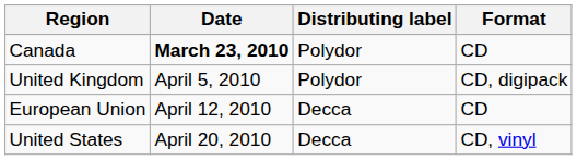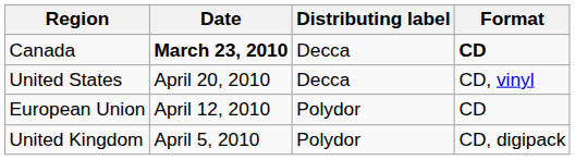 <table class="wikitable">
 <tr>
 <th>Region</th>
 <th>Date</th>
 <th>Distributing label</th>
 <th>Format</th>
 </tr>
 <tr>
 <td>Canada</td>
 <td><strong>March 23, 2010</strong></td>
+<td>Decca</td>
+<td><strong>CD</strong></td>
+</tr>
+<tr>
+<td>United States</td>
+<td>April 20, 2010</td>
+<td>Decca</td>
+<td>CD, <a href='#'>vinyl</a></td>
+</tr>
+<tr>
+<td>European Union</td>
+<td>April 12, 2010</td>
 <td>Polydor</td>
 <td>CD</td>
 </tr>
 <tr>
 <td>United Kingdom</td>
 <td>April 5, 2010</td>
 <td>Polydor</td>
 <td>CD, digipack</td>
 </tr>
-<tr>
-<td>European Union</td>
-<td>April 12, 2010</td>
-<td>Decca</td>
-<td>CD</td>
-</tr>
-<tr>
-<td>United States</td>
-<td>April 20, 2010</td>
-<td>Decca</td>
-<td>CD, <a href='#'>vinyl</a></td>
-</tr>
 </table>
